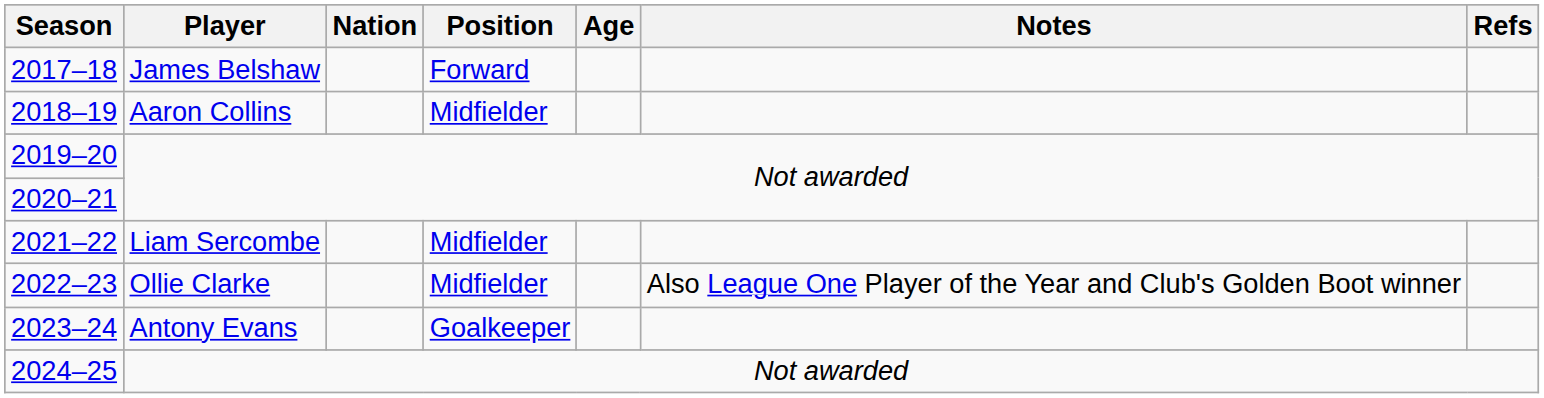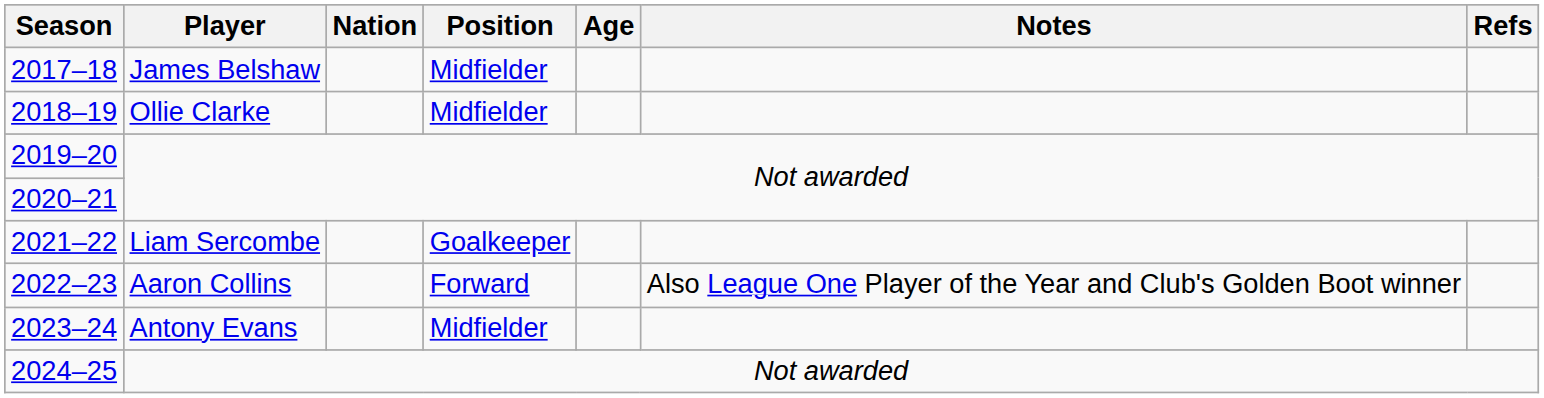 <table class=wikitable>
 <tr>
 <th>Season</th>
 <th>Player</th>
 <th>Nation</th>
 <th>Position</th>
 <th>Age</th>
 <th>Notes</th>
 <th>Refs</th>
 </tr>
 <tr>
 <td style="text-align:center;"><a href='#'>2017–18</a></td>
 <td><a href='#'>James Belshaw</a></td>
 <td></td>
-<td><a href='#'>Forward</a></td>
+<td><a href='#'>Midfielder</a></td>
 <td style="text-align:center;"></td>
 <td></td>
 <td></td>
 </tr>
 <tr>
 <td style="text-align:center;"><a href='#'>2018–19</a></td>
-<td><a href='#'>Aaron Collins</a></td>
+<td><a href='#'>Ollie Clarke</a></td>
 <td></td>
 <td><a href='#'>Midfielder</a></td>
 <td style="text-align:center;"></td>
 <td></td>
 <td></td>
 </tr>
 <tr>
 <td style="text-align:center;"><a href='#'>2019–20</a></td>
 <td rowspan="2" colspan="6" style="text-align:center;"><em>Not awarded</em></td>
 </tr>
 <tr>
 <td style="text-align:center;"><a href='#'>2020–21</a></td>
 </tr>
 <tr>
 <td style="text-align:center;"><a href='#'>2021–22</a></td>
 <td><a href='#'>Liam Sercombe</a></td>
 <td></td>
-<td><a href='#'>Midfielder</a></td>
+<td><a href='#'>Goalkeeper</a></td>
 <td style="text-align:center;"></td>
 <td></td>
 <td></td>
 </tr>
 <tr>
 <td style="text-align:center;"><a href='#'>2022–23</a></td>
-<td><a href='#'>Ollie Clarke</a></td>
+<td><a href='#'>Aaron Collins</a></td>
 <td></td>
-<td><a href='#'>Midfielder</a></td>
+<td><a href='#'>Forward</a></td>
 <td style="text-align:center;"></td>
 <td>Also <a href='#'>League One</a> Player of the Year and Club's Golden Boot winner</td>
 <td></td>
 </tr>
 <tr>
 <td style="text-align:center;"><a href='#'>2023–24</a></td>
 <td><a href='#'>Antony Evans</a></td>
 <td></td>
-<td><a href='#'>Goalkeeper</a></td>
+<td><a href='#'>Midfielder</a></td>
 <td style="text-align:center;"></td>
 <td></td>
 <td></td>
 </tr>
 <tr>
 <td style="text-align:center;"><a href='#'>2024–25</a></td>
 <td colspan="6" style="text-align:center;"><em>Not awarded</em></td>
 </tr>
 </table>
